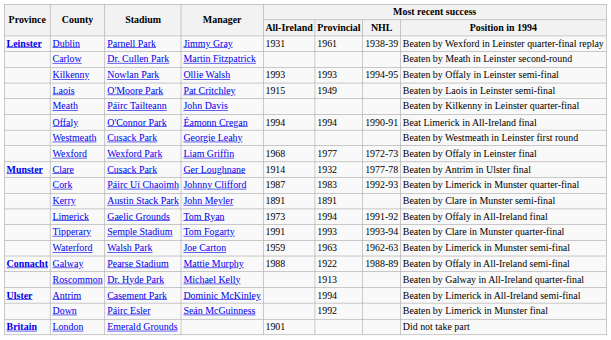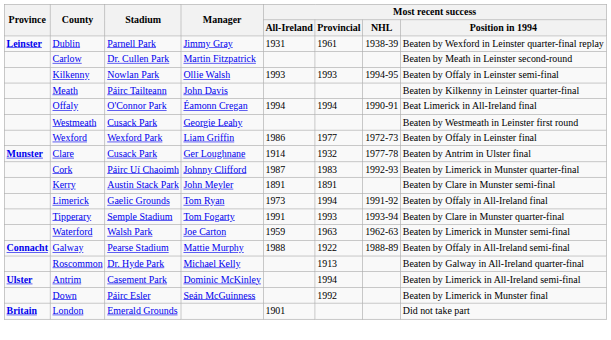 <table class="wikitable">
 <tr>
 <th rowspan="2">Province</th>
 <th rowspan="2">County</th>
 <th rowspan="2">Stadium</th>
 <th rowspan="2">Manager</th>
 <th colspan="4">Most recent success</th>
 </tr>
 <tr>
 <th>All-Ireland</th>
 <th>Provincial</th>
 <th>NHL</th>
 <th>Position in 1994</th>
 </tr>
 <tr>
 <td><strong><a href='#'>Leinster</a></strong></td>
 <td><a href='#'>Dublin</a></td>
 <td><a href='#'>Parnell Park</a></td>
 <td><a href='#'>Jimmy Gray</a></td>
 <td>1931</td>
 <td>1961</td>
 <td>1938-39</td>
 <td>Beaten by Wexford in Leinster quarter-final replay</td>
 </tr>
 <tr>
 <td></td>
 <td><a href='#'>Carlow</a></td>
 <td><a href='#'>Dr. Cullen Park</a></td>
 <td><a href='#'>Martin Fitzpatrick</a></td>
 <td></td>
 <td></td>
 <td></td>
 <td>Beaten by Meath in Leinster second-round</td>
 </tr>
 <tr>
 <td></td>
 <td><a href='#'>Kilkenny</a></td>
 <td><a href='#'>Nowlan Park</a></td>
 <td><a href='#'>Ollie Walsh</a></td>
 <td>1993</td>
 <td>1993</td>
 <td>1994-95</td>
 <td>Beaten by Offaly in Leinster semi-final</td>
 </tr>
 <tr>
 <td></td>
-<td><a href='#'>Laois</a></td>
-<td><a href='#'>O'Moore Park</a></td>
-<td><a href='#'>Pat Critchley</a></td>
-<td>1915</td>
-<td>1949</td>
-<td></td>
-<td>Beaten by Laois in Leinster semi-final</td>
-</tr>
-<tr>
-<td></td>
 <td><a href='#'>Meath</a></td>
 <td><a href='#'>Páirc Tailteann</a></td>
 <td><a href='#'>John Davis</a></td>
 <td></td>
 <td></td>
 <td></td>
 <td>Beaten by Kilkenny in Leinster quarter-final</td>
 </tr>
 <tr>
 <td></td>
 <td><a href='#'>Offaly</a></td>
 <td><a href='#'>O'Connor Park</a></td>
 <td><a href='#'>Éamonn Cregan</a></td>
 <td>1994</td>
 <td>1994</td>
 <td>1990-91</td>
 <td>Beat Limerick in All-Ireland final</td>
 </tr>
 <tr>
 <td></td>
 <td><a href='#'>Westmeath</a></td>
 <td><a href='#'>Cusack Park</a></td>
 <td><a href='#'>Georgie Leahy</a></td>
 <td></td>
 <td></td>
 <td></td>
 <td>Beaten by Westmeath in Leinster first round</td>
 </tr>
 <tr>
 <td></td>
 <td><a href='#'>Wexford</a></td>
 <td><a href='#'>Wexford Park</a></td>
 <td><a href='#'>Liam Griffin</a></td>
-<td>1968</td>
+<td>1986</td>
 <td>1977</td>
 <td>1972-73</td>
 <td>Beaten by Offaly in Leinster final</td>
 </tr>
 <tr>
 <td><strong><a href='#'>Munster</a></strong></td>
 <td><a href='#'>Clare</a></td>
 <td><a href='#'>Cusack Park</a></td>
 <td><a href='#'>Ger Loughnane</a></td>
 <td>1914</td>
 <td>1932</td>
 <td>1977-78</td>
 <td>Beaten by Antrim in Ulster final</td>
 </tr>
 <tr>
 <td></td>
 <td><a href='#'>Cork</a></td>
 <td><a href='#'>Páirc Uí Chaoimh</a></td>
 <td><a href='#'>Johnny Clifford</a></td>
 <td>1987</td>
 <td>1983</td>
 <td>1992-93</td>
 <td>Beaten by Limerick in Munster quarter-final</td>
 </tr>
 <tr>
 <td></td>
 <td><a href='#'>Kerry</a></td>
 <td><a href='#'>Austin Stack Park</a></td>
 <td><a href='#'>John Meyler</a></td>
 <td>1891</td>
 <td>1891</td>
 <td></td>
 <td>Beaten by Clare in Munster semi-final</td>
 </tr>
 <tr>
 <td></td>
 <td><a href='#'>Limerick</a></td>
 <td><a href='#'>Gaelic Grounds</a></td>
 <td><a href='#'>Tom Ryan</a></td>
 <td>1973</td>
 <td>1994</td>
 <td>1991-92</td>
 <td>Beaten by Offaly in All-Ireland final</td>
 </tr>
 <tr>
 <td></td>
 <td><a href='#'>Tipperary</a></td>
 <td><a href='#'>Semple Stadium</a></td>
 <td><a href='#'>Tom Fogarty</a></td>
 <td>1991</td>
 <td>1993</td>
 <td>1993-94</td>
 <td>Beaten by Clare in Munster quarter-final</td>
 </tr>
 <tr>
 <td></td>
 <td><a href='#'>Waterford</a></td>
 <td><a href='#'>Walsh Park</a></td>
 <td><a href='#'>Joe Carton</a></td>
 <td>1959</td>
 <td>1963</td>
 <td>1962-63</td>
 <td>Beaten by Limerick in Munster semi-final</td>
 </tr>
 <tr>
 <td><strong><a href='#'>Connacht</a></strong></td>
 <td><a href='#'>Galway</a></td>
 <td><a href='#'>Pearse Stadium</a></td>
 <td><a href='#'>Mattie Murphy</a></td>
 <td>1988</td>
 <td>1922</td>
 <td>1988-89</td>
 <td>Beaten by Offaly in All-Ireland semi-final</td>
 </tr>
 <tr>
 <td></td>
 <td><a href='#'>Roscommon</a></td>
 <td><a href='#'>Dr. Hyde Park</a></td>
 <td><a href='#'>Michael Kelly</a></td>
 <td></td>
 <td>1913</td>
 <td></td>
 <td>Beaten by Galway in All-Ireland quarter-final</td>
 </tr>
 <tr>
 <td><strong><a href='#'>Ulster</a></strong></td>
 <td><a href='#'>Antrim</a></td>
 <td><a href='#'>Casement Park</a></td>
 <td><a href='#'>Dominic McKinley</a></td>
 <td></td>
 <td>1994</td>
 <td></td>
 <td>Beaten by Limerick in All-Ireland semi-final</td>
 </tr>
 <tr>
 <td></td>
 <td><a href='#'>Down</a></td>
 <td><a href='#'>Páirc Esler</a></td>
 <td><a href='#'>Seán McGuinness</a></td>
 <td></td>
 <td>1992</td>
 <td></td>
 <td>Beaten by Limerick in Munster final</td>
 </tr>
 <tr>
 <td><strong><a href='#'>Britain</a></strong></td>
 <td><a href='#'>London</a></td>
 <td><a href='#'>Emerald Grounds</a></td>
 <td></td>
 <td>1901</td>
 <td></td>
 <td></td>
 <td>Did not take part</td>
 </tr>
 </table>
